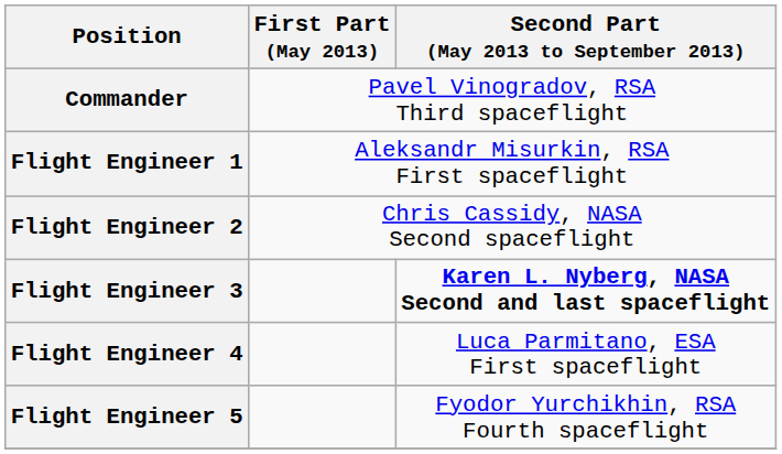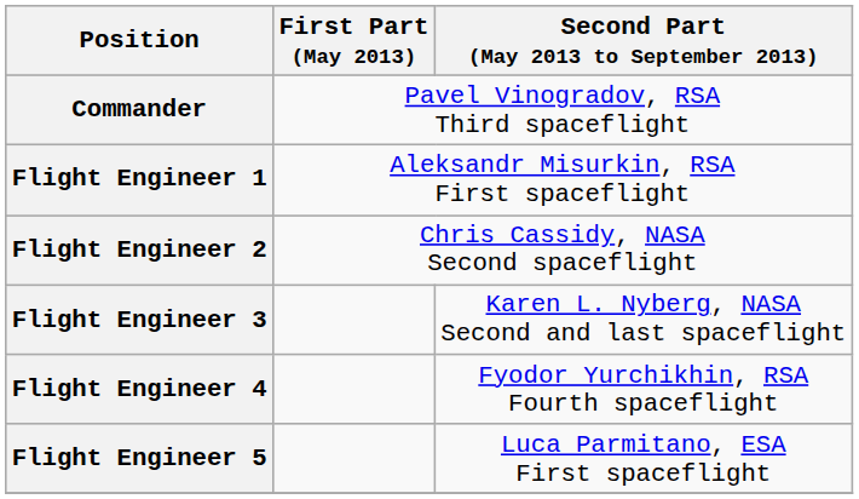 <table class="wikitable">
 <tr>
 <th>Position</th>
 <th>First Part<br><small>(May 2013)</small></th>
 <th>Second Part<br><small>(May 2013 to September 2013)</small></th>
 </tr>
 <tr>
 <th>Commander</th>
 <td colspan=2 align=center> <a href='#'>Pavel Vinogradov</a>, <a href='#'>RSA</a><br>Third spaceflight</td>
 </tr>
 <tr>
 <th>Flight Engineer 1</th>
 <td colspan=2 align=center> <a href='#'>Aleksandr Misurkin</a>, <a href='#'>RSA</a><br>First spaceflight</td>
 </tr>
 <tr>
 <th>Flight Engineer 2</th>
 <td colspan=2 align=center> <a href='#'>Chris Cassidy</a>, <a href='#'>NASA</a><br>Second spaceflight</td>
 </tr>
 <tr>
 <th>Flight Engineer 3</th>
 <td></td>
-<td align=center><strong> <a href='#'>Karen L. Nyberg</a>, <a href='#'>NASA</a><br>Second and last spaceflight</strong></td>
+<td align=center> <a href='#'>Karen L. Nyberg</a>, <a href='#'>NASA</a><br>Second and last spaceflight</td>
 </tr>
 <tr>
 <th>Flight Engineer 4</th>
 <td></td>
-<td align=center> <a href='#'>Luca Parmitano</a>, <a href='#'>ESA</a><br>First spaceflight</td>
+<td align=center> <a href='#'>Fyodor Yurchikhin</a>, <a href='#'>RSA</a><br>Fourth spaceflight</td>
 </tr>
 <tr>
 <th>Flight Engineer 5</th>
 <td></td>
-<td align=center> <a href='#'>Fyodor Yurchikhin</a>, <a href='#'>RSA</a><br>Fourth spaceflight</td>
+<td align=center> <a href='#'>Luca Parmitano</a>, <a href='#'>ESA</a><br>First spaceflight</td>
 </tr>
 <tr>
 </tr>
 </table>
